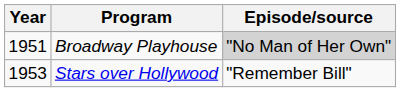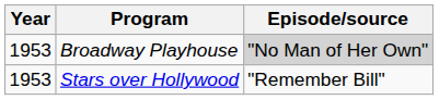 <table class="wikitable">
 <tr>
 <th>Year</th>
 <th>Program</th>
 <th>Episode/source</th>
 </tr>
 <tr>
-<td>1951</td>
+<td>1953</td>
 <td><em>Broadway Playhouse</em></td>
 <td style="background: lightgrey;">"No Man of Her Own"</td>
 </tr>
 <tr>
 <td>1953</td>
 <td><em><a href='#'>Stars over Hollywood</a></em></td>
 <td>"Remember Bill"</td>
 </tr>
 </table>
